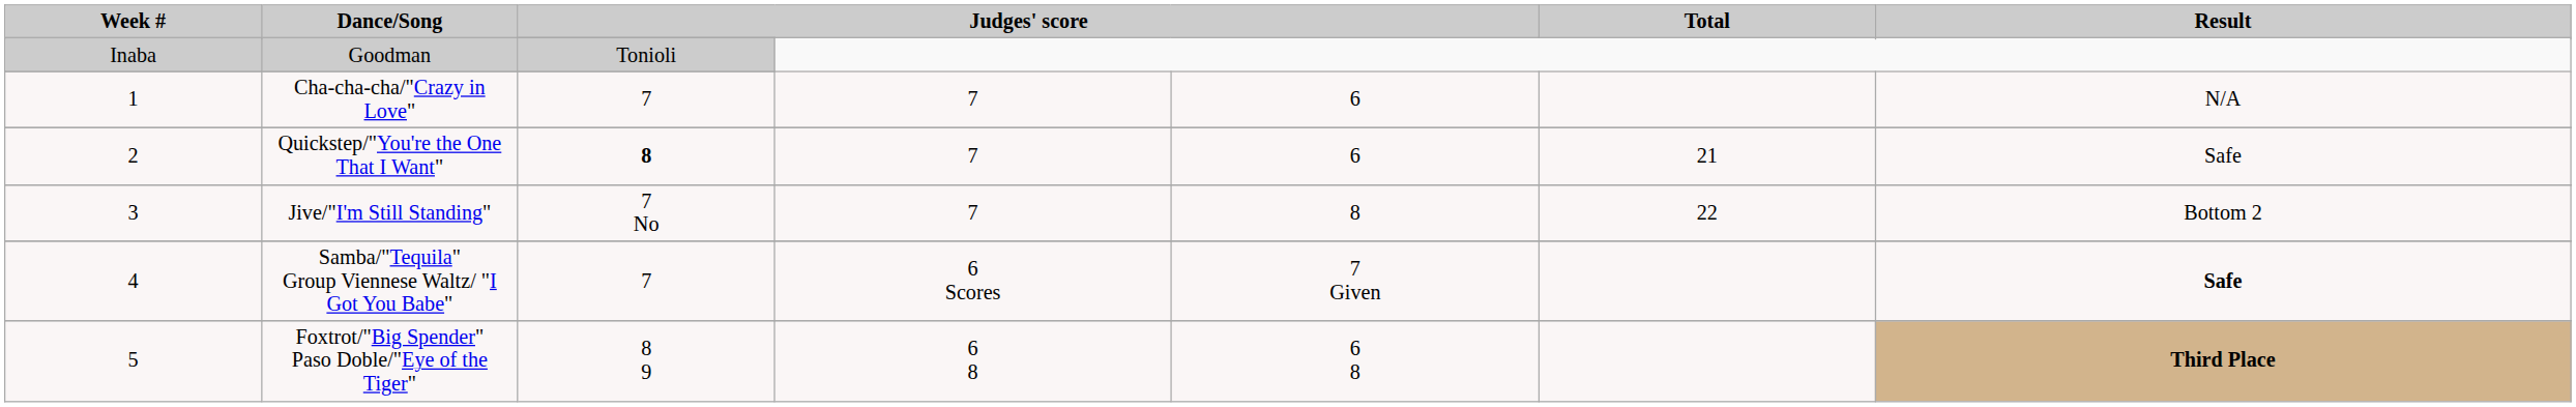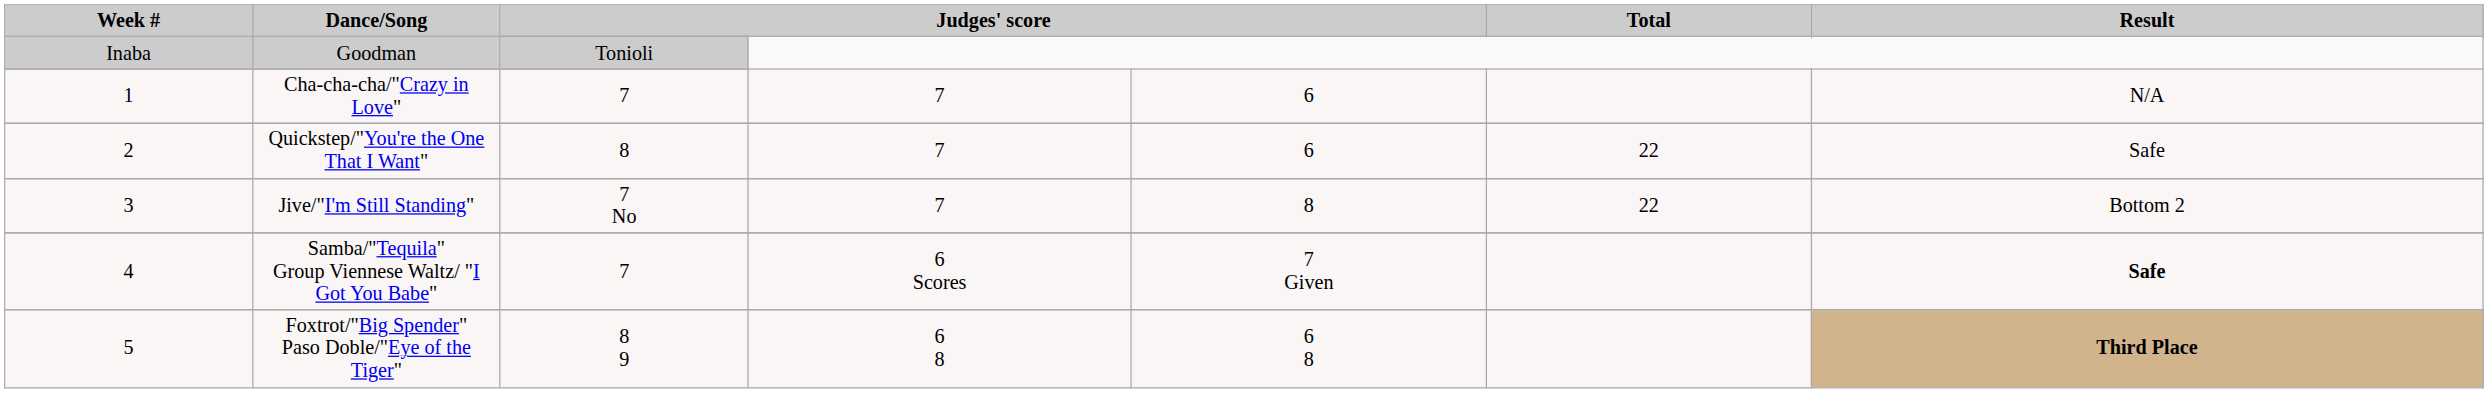 <table class="wikitable" align="left">
 <tr>
 <td rowspan="2" bgcolor="CCCCCC" align="center"><strong>Week #</strong></td>
 <td rowspan="2" bgcolor="CCCCCC" align="center"><strong>Dance/Song</strong></td>
 <td colspan="3" bgcolor="CCCCCC" align="center"><strong>Judges' score</strong></td>
 <td rowspan="2" bgcolor="CCCCCC" align="center"><strong>Total</strong></td>
 <td rowspan="2" bgcolor="CCCCCC" align="center"><strong>Result</strong></td>
 </tr>
 <tr>
 </tr>
 <tr>
 <td bgcolor="CCCCCC" width="10%" align="center">Inaba</td>
 <td bgcolor="CCCCCC" width="10%" align="center">Goodman</td>
 <td bgcolor="CCCCCC" width="10%" align="center">Tonioli</td>
 </tr>
 <tr>
 </tr>
 <tr>
 <td align="center" bgcolor="FAF6F6">1</td>
 <td align="center" bgcolor="FAF6F6">Cha-cha-cha/"<a href='#'>Crazy in Love</a>"</td>
 <td align="center" bgcolor="FAF6F6">7</td>
 <td align="center" bgcolor="FAF6F6">7</td>
 <td align="center" bgcolor="FAF6F6">6</td>
 <td align="center" bgcolor="FAF6F6"></td>
 <td align="center" bgcolor="FAF6F6">N/A</td>
 </tr>
 <tr>
 </tr>
 <tr>
 <td align="center" bgcolor="FAF6F6">2</td>
 <td align="center" bgcolor="FAF6F6">Quickstep/"<a href='#'>You're the One That I Want</a>"</td>
-<td align="center" bgcolor="FAF6F6"><strong>8</strong></td>
+<td align="center" bgcolor="FAF6F6">8</td>
 <td align="center" bgcolor="FAF6F6">7</td>
 <td align="center" bgcolor="FAF6F6">6</td>
-<td align="center" bgcolor="FAF6F6">21</td>
+<td align="center" bgcolor="FAF6F6">22</td>
 <td align="center" bgcolor="FAF6F6">Safe</td>
 </tr>
 <tr>
 </tr>
 <tr>
 <td align="center" bgcolor="FAF6F6">3</td>
 <td align="center" bgcolor="FAF6F6">Jive/"<a href='#'>I'm Still Standing</a>"</td>
 <td align="center" bgcolor="FAF6F6">7 <br> No</td>
 <td align="center" bgcolor="FAF6F6">7</td>
 <td align="center" bgcolor="FAF6F6">8</td>
 <td align="center" bgcolor="FAF6F6">22</td>
 <td align="center" bgcolor="FAF6F6">Bottom 2</td>
 </tr>
 <tr>
 </tr>
 <tr>
 <td align="center" bgcolor="FAF6F6">4</td>
 <td align="center" bgcolor="FAF6F6">Samba/"<a href='#'>Tequila</a>" <br> Group Viennese Waltz/ "<a href='#'>I Got You Babe</a>"</td>
 <td align="center" bgcolor="FAF6F6">7</td>
 <td align="center" bgcolor="FAF6F6">6 <br> Scores</td>
 <td align="center" bgcolor="FAF6F6">7 <br> Given</td>
 <td align="center" bgcolor="FAF6F6"></td>
 <td align="center" bgcolor="FAF6F6"><strong>Safe</strong></td>
 </tr>
 <tr>
 </tr>
 <tr>
 <td align="center" bgcolor="FAF6F6">5</td>
 <td align="center" bgcolor="FAF6F6">Foxtrot/"<a href='#'>Big Spender</a>"<br>Paso Doble/"<a href='#'>Eye of the Tiger</a>"</td>
 <td align="center" bgcolor="FAF6F6">8<br>9</td>
 <td align="center" bgcolor="FAF6F6">6<br>8</td>
 <td align="center" bgcolor="FAF6F6">6<br>8</td>
 <td align="center" bgcolor="FAF6F6"><br></td>
 <td align="center" bgcolor="Tan"><strong>Third Place</strong></td>
 </tr>
 </table>
